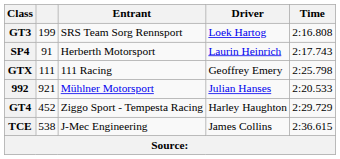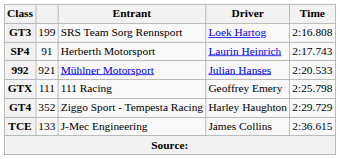 <table class="wikitable" style="font-size:90%;">
 <tr>
 <th>Class</th>
 <th></th>
 <th>Entrant</th>
 <th>Driver</th>
 <th>Time</th>
 </tr>
 <tr>
 <th>GT3</th>
 <td style="text-align:center;">199</td>
 <td> SRS Team Sorg Rennsport</td>
 <td> <a href='#'>Loek Hartog</a></td>
 <td>2:16.808</td>
 </tr>
 <tr>
 <th>SP4</th>
 <td style="text-align: center;">91</td>
 <td> Herberth Motorsport</td>
 <td> <a href='#'>Laurin Heinrich</a></td>
 <td>2:17.743</td>
 </tr>
 <tr>
+<th>992</th>
+<td style="text-align:center;">921</td>
+<td> <a href='#'>Mühlner Motorsport</a></td>
+<td> <a href='#'>Julian Hanses</a></td>
+<td>2:20.533</td>
+</tr>
+<tr>
 <th>GTX</th>
 <td style="text-align:center;">111</td>
 <td> 111 Racing</td>
 <td> Geoffrey Emery</td>
 <td>2:25.798</td>
 </tr>
 <tr>
-<th>992</th>
-<td style="text-align:center;">921</td>
-<td> <a href='#'>Mühlner Motorsport</a></td>
-<td> <a href='#'>Julian Hanses</a></td>
-<td>2:20.533</td>
-</tr>
-<tr>
 <th>GT4</th>
-<td style="text-align:center;">452</td>
+<td style="text-align:center;">352</td>
 <td> Ziggo Sport - Tempesta Racing</td>
 <td> Harley Haughton</td>
 <td>2:29.729</td>
 </tr>
 <tr>
 <th>TCE</th>
-<td style="text-align: center;">538</td>
+<td style="text-align: center;">133</td>
 <td> J-Mec Engineering</td>
 <td> James Collins</td>
 <td>2:36.615</td>
 </tr>
 <tr>
 <th colspan="5">Source:</th>
 </tr>
 </table>
